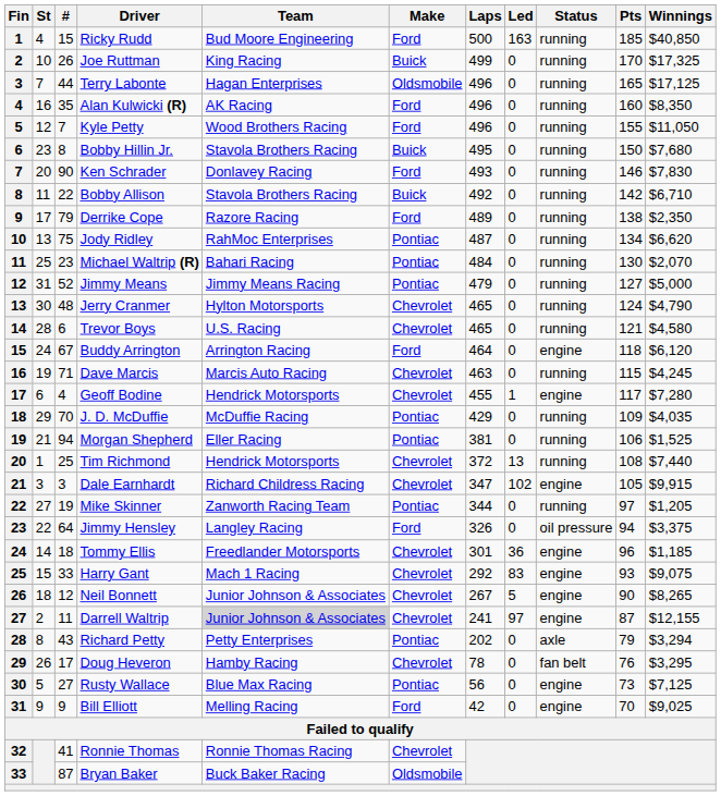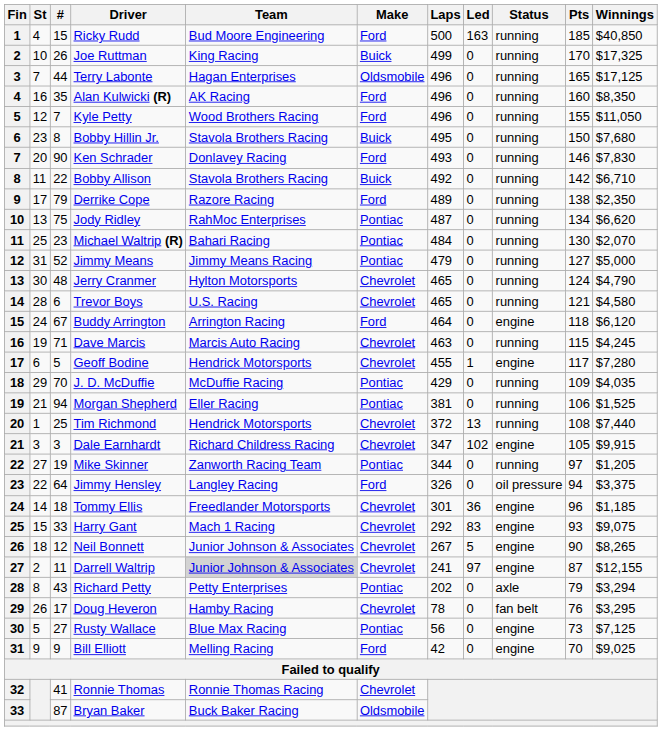 <table class="wikitable" style="font-size:95%">
 <tr>
 <th>Fin</th>
 <th>St</th>
 <th>#</th>
 <th>Driver</th>
 <th>Team</th>
 <th>Make</th>
 <th>Laps</th>
 <th>Led</th>
 <th>Status</th>
 <th>Pts</th>
 <th>Winnings</th>
 </tr>
 <tr>
 <th>1</th>
 <td>4</td>
 <td>15</td>
 <td><a href='#'>Ricky Rudd</a></td>
 <td><a href='#'>Bud Moore Engineering</a></td>
 <td><a href='#'>Ford</a></td>
 <td>500</td>
 <td>163</td>
 <td>running</td>
 <td>185</td>
 <td>$40,850</td>
 </tr>
 <tr>
 <th>2</th>
 <td>10</td>
 <td>26</td>
 <td><a href='#'>Joe Ruttman</a></td>
 <td><a href='#'>King Racing</a></td>
 <td><a href='#'>Buick</a></td>
 <td>499</td>
 <td>0</td>
 <td>running</td>
 <td>170</td>
 <td>$17,325</td>
 </tr>
 <tr>
 <th>3</th>
 <td>7</td>
 <td>44</td>
 <td><a href='#'>Terry Labonte</a></td>
 <td><a href='#'>Hagan Enterprises</a></td>
 <td><a href='#'>Oldsmobile</a></td>
 <td>496</td>
 <td>0</td>
 <td>running</td>
 <td>165</td>
 <td>$17,125</td>
 </tr>
 <tr>
 <th>4</th>
 <td>16</td>
 <td>35</td>
 <td><a href='#'>Alan Kulwicki</a> <strong>(R)</strong></td>
 <td><a href='#'>AK Racing</a></td>
 <td><a href='#'>Ford</a></td>
 <td>496</td>
 <td>0</td>
 <td>running</td>
 <td>160</td>
 <td>$8,350</td>
 </tr>
 <tr>
 <th>5</th>
 <td>12</td>
 <td>7</td>
 <td><a href='#'>Kyle Petty</a></td>
 <td><a href='#'>Wood Brothers Racing</a></td>
 <td><a href='#'>Ford</a></td>
 <td>496</td>
 <td>0</td>
 <td>running</td>
 <td>155</td>
 <td>$11,050</td>
 </tr>
 <tr>
 <th>6</th>
 <td>23</td>
 <td>8</td>
 <td><a href='#'>Bobby Hillin Jr.</a></td>
 <td><a href='#'>Stavola Brothers Racing</a></td>
 <td><a href='#'>Buick</a></td>
 <td>495</td>
 <td>0</td>
 <td>running</td>
 <td>150</td>
 <td>$7,680</td>
 </tr>
 <tr>
 <th>7</th>
 <td>20</td>
 <td>90</td>
 <td><a href='#'>Ken Schrader</a></td>
 <td><a href='#'>Donlavey Racing</a></td>
 <td><a href='#'>Ford</a></td>
 <td>493</td>
 <td>0</td>
 <td>running</td>
 <td>146</td>
 <td>$7,830</td>
 </tr>
 <tr>
 <th>8</th>
 <td>11</td>
 <td>22</td>
 <td><a href='#'>Bobby Allison</a></td>
 <td><a href='#'>Stavola Brothers Racing</a></td>
 <td><a href='#'>Buick</a></td>
 <td>492</td>
 <td>0</td>
 <td>running</td>
 <td>142</td>
 <td>$6,710</td>
 </tr>
 <tr>
 <th>9</th>
 <td>17</td>
 <td>79</td>
 <td><a href='#'>Derrike Cope</a></td>
 <td><a href='#'>Razore Racing</a></td>
 <td><a href='#'>Ford</a></td>
 <td>489</td>
 <td>0</td>
 <td>running</td>
 <td>138</td>
 <td>$2,350</td>
 </tr>
 <tr>
 <th>10</th>
 <td>13</td>
 <td>75</td>
 <td><a href='#'>Jody Ridley</a></td>
 <td><a href='#'>RahMoc Enterprises</a></td>
 <td><a href='#'>Pontiac</a></td>
 <td>487</td>
 <td>0</td>
 <td>running</td>
 <td>134</td>
 <td>$6,620</td>
 </tr>
 <tr>
 <th>11</th>
 <td>25</td>
 <td>23</td>
 <td><a href='#'>Michael Waltrip</a> <strong>(R)</strong></td>
 <td><a href='#'>Bahari Racing</a></td>
 <td><a href='#'>Pontiac</a></td>
 <td>484</td>
 <td>0</td>
 <td>running</td>
 <td>130</td>
 <td>$2,070</td>
 </tr>
 <tr>
 <th>12</th>
 <td>31</td>
 <td>52</td>
 <td><a href='#'>Jimmy Means</a></td>
 <td><a href='#'>Jimmy Means Racing</a></td>
 <td><a href='#'>Pontiac</a></td>
 <td>479</td>
 <td>0</td>
 <td>running</td>
 <td>127</td>
 <td>$5,000</td>
 </tr>
 <tr>
 <th>13</th>
 <td>30</td>
 <td>48</td>
 <td><a href='#'>Jerry Cranmer</a></td>
 <td><a href='#'>Hylton Motorsports</a></td>
 <td><a href='#'>Chevrolet</a></td>
 <td>465</td>
 <td>0</td>
 <td>running</td>
 <td>124</td>
 <td>$4,790</td>
 </tr>
 <tr>
 <th>14</th>
 <td>28</td>
 <td>6</td>
 <td><a href='#'>Trevor Boys</a></td>
 <td><a href='#'>U.S. Racing</a></td>
 <td><a href='#'>Chevrolet</a></td>
 <td>465</td>
 <td>0</td>
 <td>running</td>
 <td>121</td>
 <td>$4,580</td>
 </tr>
 <tr>
 <th>15</th>
 <td>24</td>
 <td>67</td>
 <td><a href='#'>Buddy Arrington</a></td>
 <td><a href='#'>Arrington Racing</a></td>
 <td><a href='#'>Ford</a></td>
 <td>464</td>
 <td>0</td>
 <td>engine</td>
 <td>118</td>
 <td>$6,120</td>
 </tr>
 <tr>
 <th>16</th>
 <td>19</td>
 <td>71</td>
 <td><a href='#'>Dave Marcis</a></td>
 <td><a href='#'>Marcis Auto Racing</a></td>
 <td><a href='#'>Chevrolet</a></td>
 <td>463</td>
 <td>0</td>
 <td>running</td>
 <td>115</td>
 <td>$4,245</td>
 </tr>
 <tr>
 <th>17</th>
 <td>6</td>
-<td>4</td>
+<td>5</td>
 <td><a href='#'>Geoff Bodine</a></td>
 <td><a href='#'>Hendrick Motorsports</a></td>
 <td><a href='#'>Chevrolet</a></td>
 <td>455</td>
 <td>1</td>
 <td>engine</td>
 <td>117</td>
 <td>$7,280</td>
 </tr>
 <tr>
 <th>18</th>
 <td>29</td>
 <td>70</td>
 <td><a href='#'>J. D. McDuffie</a></td>
 <td><a href='#'>McDuffie Racing</a></td>
 <td><a href='#'>Pontiac</a></td>
 <td>429</td>
 <td>0</td>
 <td>running</td>
 <td>109</td>
 <td>$4,035</td>
 </tr>
 <tr>
 <th>19</th>
 <td>21</td>
 <td>94</td>
 <td><a href='#'>Morgan Shepherd</a></td>
 <td><a href='#'>Eller Racing</a></td>
 <td><a href='#'>Pontiac</a></td>
 <td>381</td>
 <td>0</td>
 <td>running</td>
 <td>106</td>
 <td>$1,525</td>
 </tr>
 <tr>
 <th>20</th>
 <td>1</td>
 <td>25</td>
 <td><a href='#'>Tim Richmond</a></td>
 <td><a href='#'>Hendrick Motorsports</a></td>
 <td><a href='#'>Chevrolet</a></td>
 <td>372</td>
 <td>13</td>
 <td>running</td>
 <td>108</td>
 <td>$7,440</td>
 </tr>
 <tr>
 <th>21</th>
 <td>3</td>
 <td>3</td>
 <td><a href='#'>Dale Earnhardt</a></td>
 <td><a href='#'>Richard Childress Racing</a></td>
 <td><a href='#'>Chevrolet</a></td>
 <td>347</td>
 <td>102</td>
 <td>engine</td>
 <td>105</td>
 <td>$9,915</td>
 </tr>
 <tr>
 <th>22</th>
 <td>27</td>
 <td>19</td>
 <td><a href='#'>Mike Skinner</a></td>
 <td><a href='#'>Zanworth Racing Team</a></td>
 <td><a href='#'>Pontiac</a></td>
 <td>344</td>
 <td>0</td>
 <td>running</td>
 <td>97</td>
 <td>$1,205</td>
 </tr>
 <tr>
 <th>23</th>
 <td>22</td>
 <td>64</td>
 <td><a href='#'>Jimmy Hensley</a></td>
 <td><a href='#'>Langley Racing</a></td>
 <td><a href='#'>Ford</a></td>
 <td>326</td>
 <td>0</td>
 <td>oil pressure</td>
 <td>94</td>
 <td>$3,375</td>
 </tr>
 <tr>
 <th>24</th>
 <td>14</td>
 <td>18</td>
 <td><a href='#'>Tommy Ellis</a></td>
 <td><a href='#'>Freedlander Motorsports</a></td>
 <td><a href='#'>Chevrolet</a></td>
 <td>301</td>
 <td>36</td>
 <td>engine</td>
 <td>96</td>
 <td>$1,185</td>
 </tr>
 <tr>
 <th>25</th>
 <td>15</td>
 <td>33</td>
 <td><a href='#'>Harry Gant</a></td>
 <td><a href='#'>Mach 1 Racing</a></td>
 <td><a href='#'>Chevrolet</a></td>
 <td>292</td>
 <td>83</td>
 <td>engine</td>
 <td>93</td>
 <td>$9,075</td>
 </tr>
 <tr>
 <th>26</th>
 <td>18</td>
 <td>12</td>
 <td><a href='#'>Neil Bonnett</a></td>
 <td><a href='#'>Junior Johnson & Associates</a></td>
 <td><a href='#'>Chevrolet</a></td>
 <td>267</td>
 <td>5</td>
 <td>engine</td>
 <td>90</td>
 <td>$8,265</td>
 </tr>
 <tr>
 <th>27</th>
 <td>2</td>
 <td>11</td>
 <td><a href='#'>Darrell Waltrip</a></td>
 <td style="background: lightgrey;"><a href='#'>Junior Johnson & Associates</a></td>
 <td><a href='#'>Chevrolet</a></td>
 <td>241</td>
 <td>97</td>
 <td>engine</td>
 <td>87</td>
 <td>$12,155</td>
 </tr>
 <tr>
 <th>28</th>
 <td>8</td>
 <td>43</td>
 <td><a href='#'>Richard Petty</a></td>
 <td><a href='#'>Petty Enterprises</a></td>
 <td><a href='#'>Pontiac</a></td>
 <td>202</td>
 <td>0</td>
 <td>axle</td>
 <td>79</td>
 <td>$3,294</td>
 </tr>
 <tr>
 <th>29</th>
 <td>26</td>
 <td>17</td>
 <td><a href='#'>Doug Heveron</a></td>
 <td><a href='#'>Hamby Racing</a></td>
 <td><a href='#'>Chevrolet</a></td>
 <td>78</td>
 <td>0</td>
 <td>fan belt</td>
 <td>76</td>
 <td>$3,295</td>
 </tr>
 <tr>
 <th>30</th>
 <td>5</td>
 <td>27</td>
 <td><a href='#'>Rusty Wallace</a></td>
 <td><a href='#'>Blue Max Racing</a></td>
 <td><a href='#'>Pontiac</a></td>
 <td>56</td>
 <td>0</td>
 <td>engine</td>
 <td>73</td>
 <td>$7,125</td>
 </tr>
 <tr>
 <th>31</th>
 <td>9</td>
 <td>9</td>
 <td><a href='#'>Bill Elliott</a></td>
 <td><a href='#'>Melling Racing</a></td>
 <td><a href='#'>Ford</a></td>
 <td>42</td>
 <td>0</td>
 <td>engine</td>
 <td>70</td>
 <td>$9,025</td>
 </tr>
 <tr>
 <th colspan="11">Failed to qualify</th>
 </tr>
 <tr>
 <th>32</th>
 <th rowspan="2"></th>
 <td>41</td>
 <td><a href='#'>Ronnie Thomas</a></td>
 <td><a href='#'>Ronnie Thomas Racing</a></td>
 <td><a href='#'>Chevrolet</a></td>
 <th colspan="5" rowspan="2"></th>
 </tr>
 <tr>
 <th>33</th>
 <td>87</td>
 <td><a href='#'>Bryan Baker</a></td>
 <td><a href='#'>Buck Baker Racing</a></td>
 <td><a href='#'>Oldsmobile</a></td>
 </tr>
 <tr>
 <th colspan="11"></th>
 </tr>
 </table>
